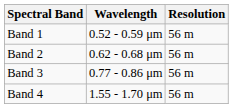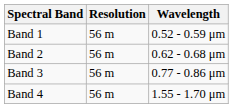 <table class="wikitable">
 <tr>
 <th>Spectral Band</th>
+<th>Resolution</th>
 <th>Wavelength</th>
-<th>Resolution</th>
 </tr>
 <tr>
 <td>Band 1</td>
+<td>56 m</td>
 <td>0.52 - 0.59 μm</td>
-<td>56 m</td>
 </tr>
 <tr>
 <td>Band 2</td>
+<td>56 m</td>
 <td>0.62 - 0.68 μm</td>
-<td>56 m</td>
 </tr>
 <tr>
 <td>Band 3</td>
+<td>56 m</td>
 <td>0.77 - 0.86 μm</td>
-<td>56 m</td>
 </tr>
 <tr>
 <td>Band 4</td>
+<td>56 m</td>
 <td>1.55 - 1.70 μm</td>
-<td>56 m</td>
 </tr>
 </table>
